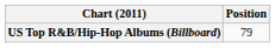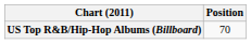 <table class="wikitable plainrowheaders" style="text-align:center">
 <tr>
 <th scope="col">Chart (2011)</th>
 <th scope="col">Position</th>
 </tr>
 <tr>
 <th scope="row">US Top R&B/Hip-Hop Albums (<em>Billboard</em>)</th>
-<td>79</td>
+<td>70</td>
 </tr>
 </table>
